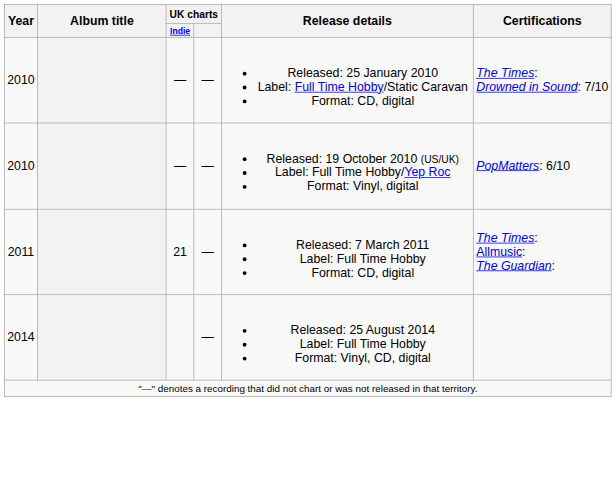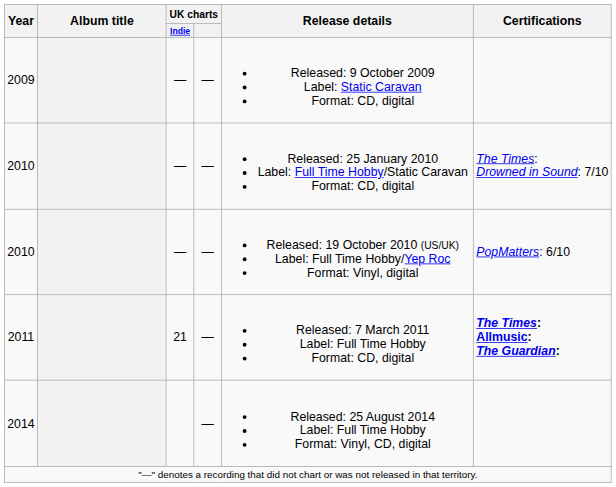 <table class="wikitable plainrowheaders" style="text-align:center;">
 <tr>
 <th scope="col" rowspan="2">Year</th>
 <th scope="col" rowspan="2" style="width:10em;">Album title</th>
 <th scope="col" colspan="2"><small>UK charts</small></th>
 <th scope="col" rowspan="2" style="width:20em;">Release details</th>
 <th scope="col" rowspan="2">Certifications</th>
 </tr>
 <tr>
 <th style="width:2.7em;font-size:70%;"><a href='#'>Indie</a></th>
 <th style="width:2.7em;font-size:70%;"></th>
+</tr>
+<tr>
+<td>2009</td>
+<th></th>
+<td>—</td>
+<td>—</td>
+<td><br><ul><li>Released: 9 October 2009</li><li>Label: <a href='#'>Static Caravan</a></li><li>Format: CD, digital</li></ul></td>
+<td style="text-align:left"></td>
 </tr>
 <tr>
 <td>2010</td>
 <th></th>
 <td>—</td>
 <td>—</td>
 <td><br><ul><li>Released: 25 January 2010</li><li>Label: <a href='#'>Full Time Hobby</a>/Static Caravan</li><li>Format: CD, digital</li></ul></td>
 <td style="text-align:left"><em><a href='#'>The Times</a></em>: <br><em><a href='#'>Drowned in Sound</a></em>: 7/10</td>
 </tr>
 <tr>
 <td>2010</td>
 <th></th>
 <td>—</td>
 <td>—</td>
 <td><br><ul><li>Released: 19 October 2010 <small>(US/UK)</small></li><li>Label: Full Time Hobby/<a href='#'>Yep Roc</a></li><li>Format: Vinyl, digital</li></ul></td>
 <td style="text-align:left"><em><a href='#'>PopMatters</a></em>: 6/10</td>
 </tr>
 <tr>
 <td>2011</td>
 <th></th>
 <td>21</td>
 <td>—</td>
 <td><br><ul><li>Released: 7 March 2011</li><li>Label: Full Time Hobby</li><li>Format: CD, digital</li></ul></td>
-<td style="text-align:left"><em><a href='#'>The Times</a></em>: <br><a href='#'>Allmusic</a>: <br><em><a href='#'>The Guardian</a></em>: </td>
+<td style="text-align:left"><strong><em><a href='#'>The Times</a></em>: <br><a href='#'>Allmusic</a>: <br><em><a href='#'>The Guardian</a></em>: </strong></td>
 </tr>
 <tr>
 <td>2014</td>
 <th></th>
 <td></td>
 <td>—</td>
 <td><br><ul><li>Released: 25 August 2014</li><li>Label: Full Time Hobby</li><li>Format: Vinyl, CD, digital</li></ul></td>
 <td style="text-align:left"></td>
 </tr>
 <tr>
 <td colspan="6" style="font-size:80%">"—" denotes a recording that did not chart or was not released in that territory.</td>
 </tr>
 </table>
